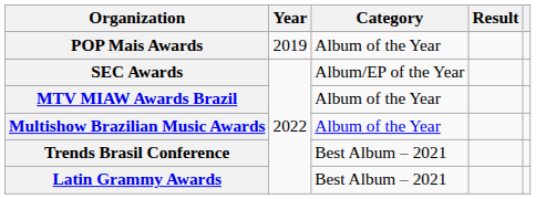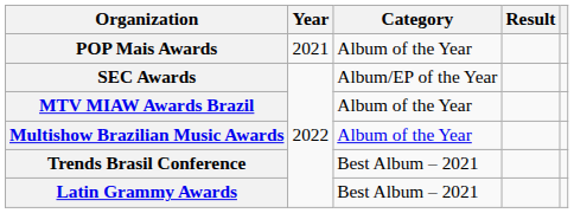 <table class="wikitable sortable plainrowheaders" style="border:none; margin:0; text-align:center;">
 <tr>
 <th scope="col">Organization</th>
 <th scope="col">Year</th>
 <th scope="col">Category</th>
 <th scope="col">Result</th>
 <th scope="col" class="unsortable"></th>
 </tr>
 <tr>
 <th scope="row">POP Mais Awards</th>
-<td>2019</td>
+<td>2021</td>
 <td style="text-align:left;">Album of the Year</td>
 <td></td>
 <td></td>
 </tr>
 <tr>
 <th scope="row">SEC Awards</th>
 <td rowspan="5">2022</td>
 <td style="text-align:left;">Album/EP of the Year</td>
 <td></td>
 <td></td>
 </tr>
 <tr>
 <th scope="row"><a href='#'>MTV MIAW Awards Brazil</a></th>
 <td style="text-align:left;">Album of the Year</td>
 <td></td>
 <td></td>
 </tr>
 <tr>
 <th scope="row"><a href='#'>Multishow Brazilian Music Awards</a></th>
 <td style="text-align:left;"><a href='#'>Album of the Year</a></td>
 <td></td>
 <td></td>
 </tr>
 <tr>
 <th scope="row">Trends Brasil Conference</th>
 <td style="text-align:left;">Best Album – 2021</td>
 <td></td>
 <td></td>
 </tr>
 <tr>
 <th scope="row"><a href='#'>Latin Grammy Awards</a></th>
 <td style="text-align:left;">Best Album – 2021</td>
 <td></td>
 <td></td>
 </tr>
 </table>
